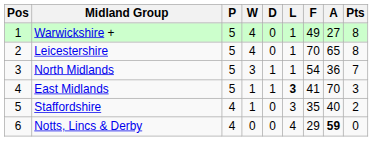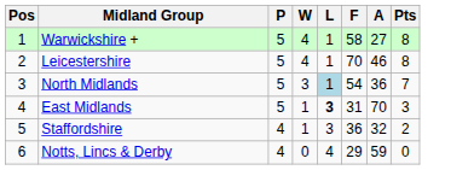 <table class="wikitable" style="font-size: 100%">
 <tr>
 <th width=20>Pos</th>
 <th width=250>Midland Group</th>
 <th width=20>P</th>
 <th width=20>W</th>
-<th width=20>D</th>
 <th width=20>L</th>
 <th width=20>F</th>
 <th width=20>A</th>
 <th width=20>Pts</th>
 </tr>
 <tr align=center style="background: #CCFFCC;">
 <td>1</td>
 <td align="left"><a href='#'>Warwickshire</a> +</td>
 <td>5</td>
 <td>4</td>
-<td>0</td>
 <td>1</td>
-<td>49</td>
+<td>58</td>
 <td>27</td>
 <td>8</td>
 </tr>
 <tr align=center>
 <td>2</td>
 <td align="left"><a href='#'>Leicestershire</a></td>
 <td>5</td>
 <td>4</td>
-<td>0</td>
 <td>1</td>
 <td>70</td>
-<td>65</td>
+<td>46</td>
 <td>8</td>
 </tr>
 <tr align=center>
 <td>3</td>
 <td align="left"><a href='#'>North Midlands</a></td>
 <td>5</td>
 <td>3</td>
-<td>1</td>
-<td>1</td>
+<td style="background: lightblue;">1</td>
 <td>54</td>
 <td>36</td>
 <td>7</td>
 </tr>
 <tr align=center>
 <td>4</td>
 <td align="left"><a href='#'>East Midlands</a></td>
 <td>5</td>
 <td>1</td>
-<td>1</td>
 <td><strong>3</strong></td>
-<td>41</td>
+<td>31</td>
 <td>70</td>
 <td>3</td>
 </tr>
 <tr align=center>
 <td>5</td>
 <td align="left"><a href='#'>Staffordshire</a></td>
 <td>4</td>
 <td>1</td>
-<td>0</td>
 <td>3</td>
-<td>35</td>
-<td>40</td>
+<td>36</td>
+<td>32</td>
 <td>2</td>
 </tr>
 <tr align=center>
 <td>6</td>
 <td align="left"><a href='#'>Notts, Lincs & Derby</a></td>
 <td>4</td>
 <td>0</td>
-<td>0</td>
 <td>4</td>
 <td>29</td>
-<td><strong>59</strong></td>
+<td>59</td>
 <td>0</td>
 </tr>
 </table>
